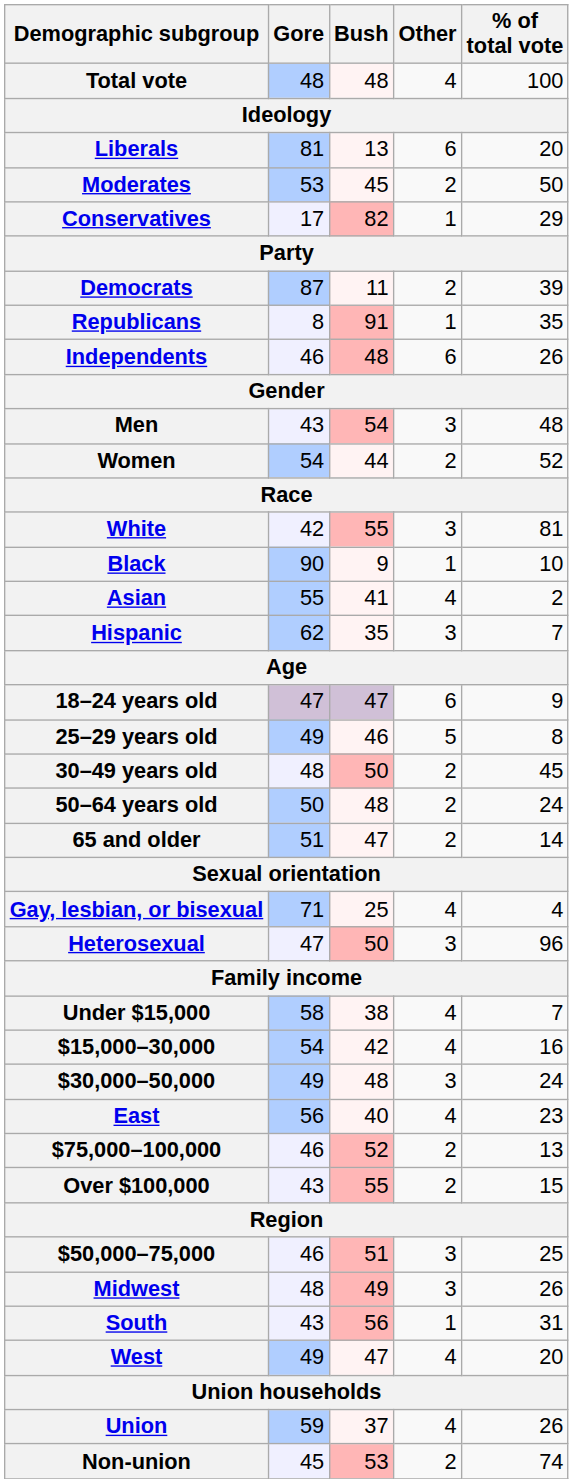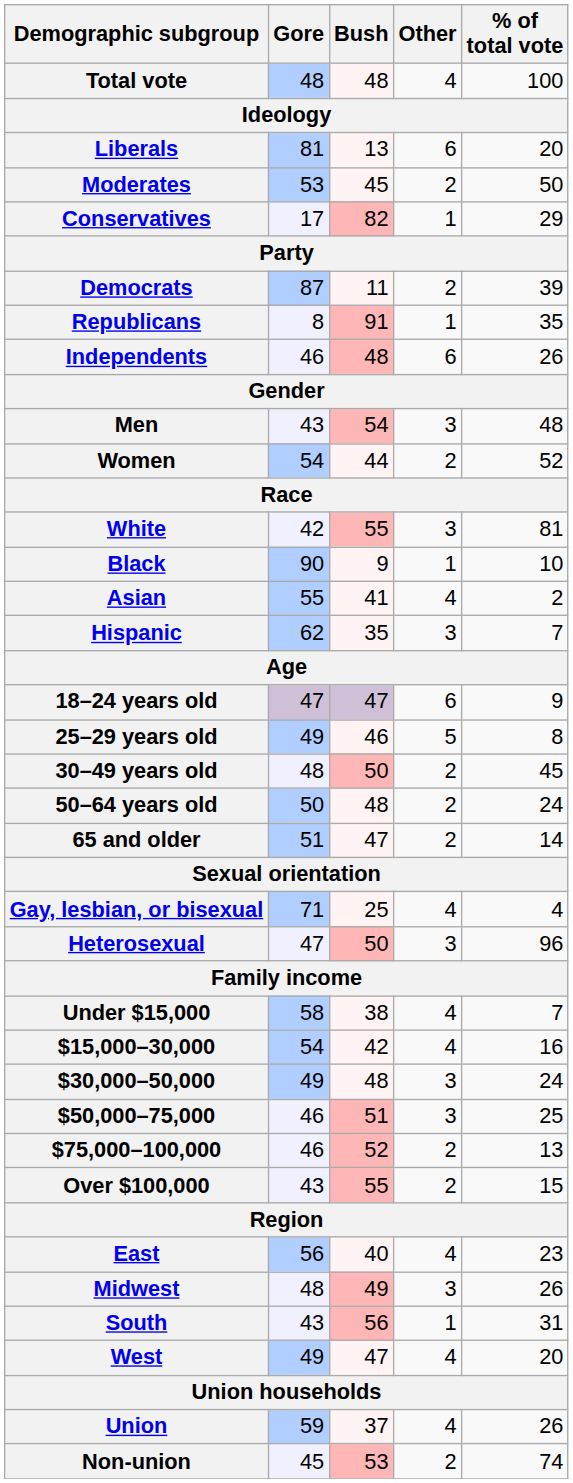 <table class="wikitable sortable" style="text-align:right">
 <tr>
 <th scope="col">Demographic subgroup</th>
 <th>Gore</th>
 <th>Bush</th>
 <th>Other</th>
 <th>% of<br>total vote</th>
 </tr>
 <tr>
 <th scope="row">Total vote</th>
 <td style="background:#b0ceff;">48</td>
 <td style="background:#fff3f3;">48</td>
 <td>4</td>
 <td>100</td>
 </tr>
 <tr>
 <th colspan=5>Ideology</th>
 </tr>
 <tr>
 <th scope="row"><a href='#'>Liberals</a></th>
 <td style="background:#b0ceff;">81</td>
 <td style="background:#fff3f3;">13</td>
 <td>6</td>
 <td>20</td>
 </tr>
 <tr>
 <th scope="row"><a href='#'>Moderates</a></th>
 <td style="background:#b0ceff;">53</td>
 <td style="background:#fff3f3;">45</td>
 <td>2</td>
 <td>50</td>
 </tr>
 <tr>
 <th scope="row"><a href='#'>Conservatives</a></th>
 <td style="background:#f0f0ff;">17</td>
 <td style="background:#ffb6b6;">82</td>
 <td>1</td>
 <td>29</td>
 </tr>
 <tr>
 <th colspan=5>Party</th>
 </tr>
 <tr>
 <th scope="row"><a href='#'>Democrats</a></th>
 <td style="background:#b0ceff;">87</td>
 <td style="background:#fff3f3;">11</td>
 <td>2</td>
 <td>39</td>
 </tr>
 <tr>
 <th scope="row"><a href='#'>Republicans</a></th>
 <td style="background:#f0f0ff;">8</td>
 <td style="background:#ffb6b6;">91</td>
 <td>1</td>
 <td>35</td>
 </tr>
 <tr>
 <th scope="row"><a href='#'>Independents</a></th>
 <td style="background:#f0f0ff;">46</td>
 <td style="background:#ffb6b6;">48</td>
 <td>6</td>
 <td>26</td>
 </tr>
 <tr>
 <th colspan=5>Gender</th>
 </tr>
 <tr>
 <th scope="row">Men</th>
 <td style="background:#f0f0ff;">43</td>
 <td style="background:#ffb6b6;">54</td>
 <td>3</td>
 <td>48</td>
 </tr>
 <tr>
 <th scope="row">Women</th>
 <td style="background:#b0ceff;">54</td>
 <td style="background:#fff3f3;">44</td>
 <td>2</td>
 <td>52</td>
 </tr>
 <tr>
 <th colspan=5>Race</th>
 </tr>
 <tr>
 <th scope="row"><a href='#'>White</a></th>
 <td style="background:#f0f0ff;">42</td>
 <td style="background:#ffb6b6;">55</td>
 <td>3</td>
 <td>81</td>
 </tr>
 <tr>
 <th scope="row"><a href='#'>Black</a></th>
 <td style="background:#b0ceff;">90</td>
 <td style="background:#fff3f3;">9</td>
 <td>1</td>
 <td>10</td>
 </tr>
 <tr>
 <th scope="row"><a href='#'>Asian</a></th>
 <td style="background:#b0ceff;">55</td>
 <td style="background:#fff3f3;">41</td>
 <td>4</td>
 <td>2</td>
 </tr>
 <tr>
 <th scope="row"><a href='#'>Hispanic</a></th>
 <td style="background:#b0ceff;">62</td>
 <td style="background:#fff3f3;">35</td>
 <td>3</td>
 <td>7</td>
 </tr>
 <tr>
 <th colspan=5>Age</th>
 </tr>
 <tr>
 <th scope="row">18–24 years old</th>
 <td style="background:#d0c0d7;">47</td>
 <td style="background:#d0c0d7;">47</td>
 <td>6</td>
 <td>9</td>
 </tr>
 <tr>
 <th scope="row">25–29 years old</th>
 <td style="background:#b0ceff;">49</td>
 <td style="background:#fff3f3;">46</td>
 <td>5</td>
 <td>8</td>
 </tr>
 <tr>
 <th scope="row">30–49 years old</th>
 <td style="background:#f0f0ff;">48</td>
 <td style="background:#ffb6b6;">50</td>
 <td>2</td>
 <td>45</td>
 </tr>
 <tr>
 <th scope="row">50–64 years old</th>
 <td style="background:#b0ceff;">50</td>
 <td style="background:#fff3f3;">48</td>
 <td>2</td>
 <td>24</td>
 </tr>
 <tr>
 <th scope="row">65 and older</th>
 <td style="background:#b0ceff;">51</td>
 <td style="background:#fff3f3;">47</td>
 <td>2</td>
 <td>14</td>
 </tr>
 <tr>
 <th colspan=5>Sexual orientation</th>
 </tr>
 <tr>
 <th scope="row"><a href='#'>Gay, lesbian, or bisexual</a></th>
 <td style="background:#b0ceff;">71</td>
 <td style="background:#fff3f3;">25</td>
 <td>4</td>
 <td>4</td>
 </tr>
 <tr>
 <th scope="row"><a href='#'>Heterosexual</a></th>
 <td style="background:#f0f0ff;">47</td>
 <td style="background:#ffb6b6;">50</td>
 <td>3</td>
 <td>96</td>
 </tr>
 <tr>
 <th colspan=5>Family income</th>
 </tr>
 <tr>
 <th scope="row">Under $15,000</th>
 <td style="background:#b0ceff;">58</td>
 <td style="background:#fff3f3;">38</td>
 <td>4</td>
 <td>7</td>
 </tr>
 <tr>
 <th scope="row">$15,000–30,000</th>
 <td style="background:#b0ceff;">54</td>
 <td style="background:#fff3f3;">42</td>
 <td>4</td>
 <td>16</td>
 </tr>
 <tr>
 <th scope="row">$30,000–50,000</th>
 <td style="background:#b0ceff;">49</td>
 <td style="background:#fff3f3;">48</td>
 <td>3</td>
 <td>24</td>
 </tr>
 <tr>
-<th scope="row"><a href='#'>East</a></th>
-<td style="background:#b0ceff;">56</td>
-<td style="background:#fff3f3;">40</td>
-<td>4</td>
-<td>23</td>
+<th scope="row">$50,000–75,000</th>
+<td style="background:#f0f0ff;">46</td>
+<td style="background:#ffb6b6;">51</td>
+<td>3</td>
+<td>25</td>
 </tr>
 <tr>
 <th scope="row">$75,000–100,000</th>
 <td style="background:#f0f0ff;">46</td>
 <td style="background:#ffb6b6;">52</td>
 <td>2</td>
 <td>13</td>
 </tr>
 <tr>
 <th scope="row">Over $100,000</th>
 <td style="background:#f0f0ff;">43</td>
 <td style="background:#ffb6b6;">55</td>
 <td>2</td>
 <td>15</td>
 </tr>
 <tr>
 <th colspan=5>Region</th>
 </tr>
 <tr>
-<th scope="row">$50,000–75,000</th>
-<td style="background:#f0f0ff;">46</td>
-<td style="background:#ffb6b6;">51</td>
-<td>3</td>
-<td>25</td>
+<th scope="row"><a href='#'>East</a></th>
+<td style="background:#b0ceff;">56</td>
+<td style="background:#fff3f3;">40</td>
+<td>4</td>
+<td>23</td>
 </tr>
 <tr>
 <th scope="row"><a href='#'>Midwest</a></th>
 <td style="background:#f0f0ff;">48</td>
 <td style="background:#ffb6b6;">49</td>
 <td>3</td>
 <td>26</td>
 </tr>
 <tr>
 <th scope="row"><a href='#'>South</a></th>
 <td style="background:#f0f0ff;">43</td>
 <td style="background:#ffb6b6;">56</td>
 <td>1</td>
 <td>31</td>
 </tr>
 <tr>
 <th scope="row"><a href='#'>West</a></th>
 <td style="background:#b0ceff;">49</td>
 <td style="background:#fff3f3;">47</td>
 <td>4</td>
 <td>20</td>
 </tr>
 <tr>
 <th colspan=5>Union households</th>
 </tr>
 <tr>
 <th scope="row"><a href='#'>Union</a></th>
 <td style="background:#b0ceff;">59</td>
 <td style="background:#fff3f3;">37</td>
 <td>4</td>
 <td>26</td>
 </tr>
 <tr>
 <th scope="row">Non-union</th>
 <td style="background:#f0f0ff;">45</td>
 <td style="background:#ffb6b6;">53</td>
 <td>2</td>
 <td>74</td>
 </tr>
 </table>
